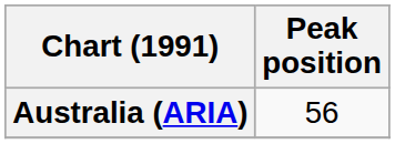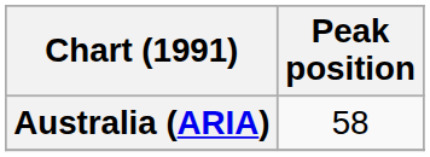 <table class="wikitable sortable plainrowheaders" style="text-align:center">
 <tr>
 <th scope="col">Chart (1991)</th>
 <th scope="col">Peak<br>position</th>
 </tr>
 <tr>
 <th scope="row">Australia (<a href='#'>ARIA</a>)</th>
-<td>56</td>
+<td>58</td>
 </tr>
 <tr>
 </tr>
 <tr>
 </tr>
 </table>
